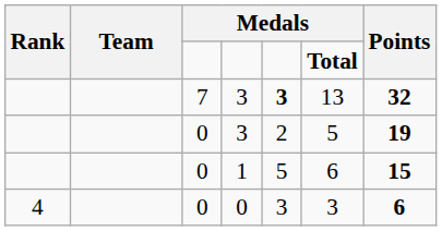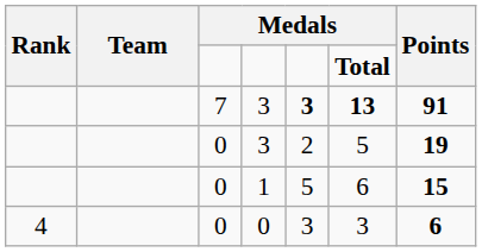 <table class="wikitable">
 <tr>
 <th rowspan=2>Rank</th>
 <th style="width:70px;" rowspan="2">Team</th>
 <th colspan=4>Medals</th>
 <th rowspan=2>Points</th>
 </tr>
 <tr>
 <td style="width:20px; text-align:center;"></td>
 <td style="width:20px; text-align:center;"></td>
 <td style="width:20px; text-align:center;"></td>
 <td><strong>Total</strong></td>
 </tr>
 <tr>
 <td align=center></td>
 <td></td>
 <td align=center>7</td>
 <td align=center>3</td>
 <td align=center><strong>3</strong></td>
-<td align=center>13</td>
-<td align=center><strong>32</strong></td>
+<td align=center><strong>13</strong></td>
+<td align=center><strong>91</strong></td>
 </tr>
 <tr>
 <td align=center></td>
 <td></td>
 <td align=center>0</td>
 <td align=center>3</td>
 <td align=center>2</td>
 <td align=center>5</td>
 <td align=center><strong>19</strong></td>
 </tr>
 <tr>
 <td align=center></td>
 <td></td>
 <td align=center>0</td>
 <td align=center>1</td>
 <td align=center>5</td>
 <td align=center>6</td>
 <td align=center><strong>15</strong></td>
 </tr>
 <tr>
 <td align=center>4</td>
 <td></td>
 <td align=center>0</td>
 <td align=center>0</td>
 <td align=center>3</td>
 <td align=center>3</td>
 <td align=center><strong>6</strong></td>
 </tr>
 </table>
